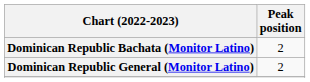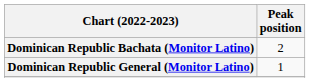 <table class="wikitable sortable plainrowheaders" style="text-align:center;">
 <tr>
 <th scope="col">Chart (2022-2023)</th>
 <th scope="col">Peak<br>position</th>
 </tr>
 <tr>
 <th scope="row">Dominican Republic Bachata (<a href='#'>Monitor Latino</a>)</th>
 <td align=center>2</td>
 </tr>
 <tr>
 <th scope="row">Dominican Republic General (<a href='#'>Monitor Latino</a>)</th>
-<td align=center>2</td>
+<td align=center>1</td>
 </tr>
 <tr>
 </tr>
 <tr>
 </tr>
 </table>
